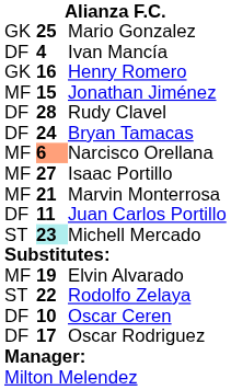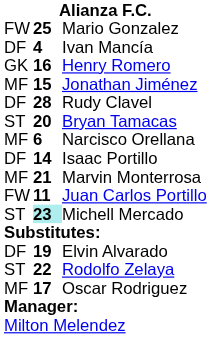 <table style="font-size: 90%" cellspacing="0" cellpadding="0">
 <tr>
 <td colspan="5" style="padding-top: 0.6em; text-align:center"><strong>Alianza F.C.</strong></td>
 </tr>
 <tr>
 <th width="25"></th>
 <th width="25"></th>
 </tr>
 <tr>
-<td>GK</td>
+<td>FW</td>
 <td><strong>25</strong></td>
 <td> Mario Gonzalez</td>
 </tr>
 <tr>
 <td>DF</td>
 <td><strong>4</strong></td>
 <td> Ivan Mancía</td>
 <td></td>
 </tr>
 <tr>
 <td>GK</td>
 <td><strong>16</strong></td>
 <td> <a href='#'>Henry Romero</a></td>
 </tr>
 <tr>
 <td>MF</td>
 <td><strong>15</strong></td>
 <td> <a href='#'>Jonathan Jiménez</a></td>
 </tr>
 <tr>
 <td>DF</td>
 <td><strong>28</strong></td>
 <td> Rudy Clavel</td>
 </tr>
 <tr>
-<td>DF</td>
-<td><strong>24</strong></td>
+<td>ST</td>
+<td><strong>20</strong></td>
 <td> <a href='#'>Bryan Tamacas</a></td>
 <td></td>
 </tr>
 <tr>
 <td>MF</td>
-<td style="background: lightsalmon;"><strong>6</strong></td>
+<td><strong>6</strong></td>
 <td> Narcisco Orellana</td>
 </tr>
 <tr>
-<td>MF</td>
-<td><strong>27</strong></td>
+<td>DF</td>
+<td><strong>14</strong></td>
 <td> Isaac Portillo</td>
 <td></td>
 </tr>
 <tr>
 <td>MF</td>
 <td><strong>21</strong></td>
 <td> Marvin Monterrosa</td>
 <td></td>
 </tr>
 <tr>
-<td>DF</td>
+<td>FW</td>
 <td><strong>11</strong></td>
 <td> <a href='#'>Juan Carlos Portillo</a></td>
 <td></td>
 </tr>
 <tr>
 <td>ST</td>
 <td style="background: paleturquoise;"><strong>23</strong></td>
 <td> Michell Mercado</td>
 </tr>
 <tr>
 <td colspan=5><strong>Substitutes:</strong></td>
 </tr>
 <tr>
-<td>MF</td>
+<td>DF</td>
 <td><strong>19</strong></td>
 <td> Elvin Alvarado</td>
 <td></td>
 <td></td>
 </tr>
 <tr>
 <td>ST</td>
 <td><strong>22</strong></td>
 <td> <a href='#'>Rodolfo Zelaya</a></td>
 <td></td>
 <td></td>
 </tr>
 <tr>
-<td>DF</td>
-<td><strong>10</strong></td>
-<td> <a href='#'>Oscar Ceren</a></td>
-<td></td>
-<td></td>
-</tr>
-<tr>
-<td>DF</td>
+<td>MF</td>
 <td><strong>17</strong></td>
 <td> Oscar Rodriguez</td>
 <td></td>
 <td></td>
 </tr>
 <tr>
 <td colspan=5><strong>Manager:</strong></td>
 </tr>
 <tr>
 <td colspan=5> <a href='#'>Milton Melendez</a></td>
 </tr>
 </table>
